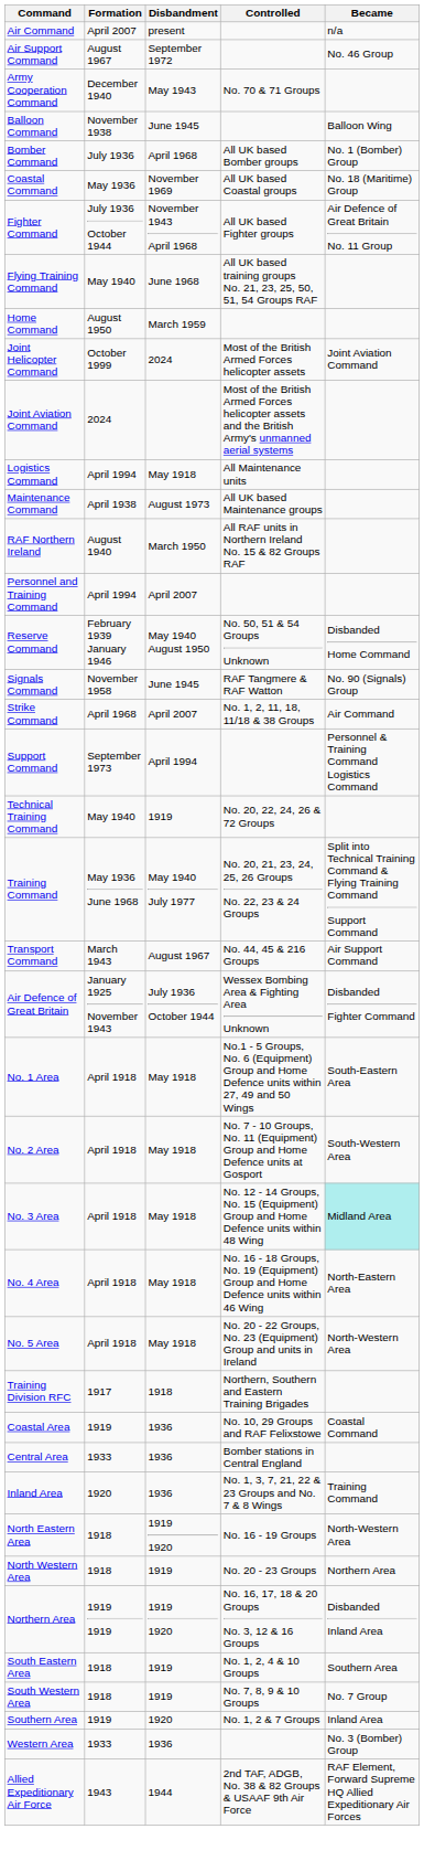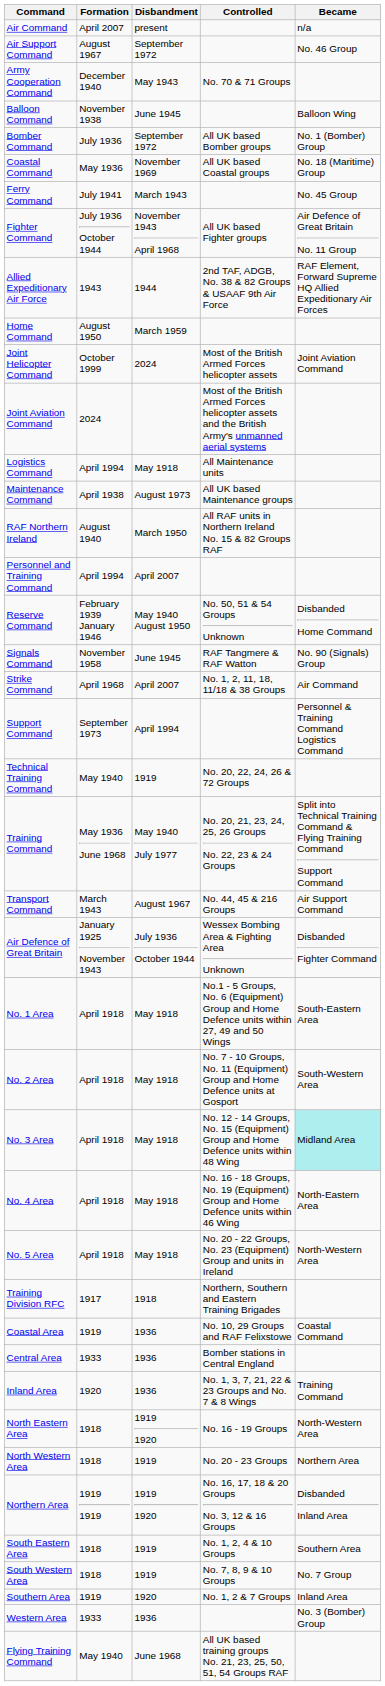 <table class="wikitable sortable">
 <tr>
 <th data-sort-type = "letter">Command</th>
 <th data-sort-type = "number">Formation</th>
 <th data-sort-type = "number">Disbandment</th>
 <th>Controlled</th>
 <th>Became</th>
 </tr>
 <tr>
 <td><a href='#'>Air Command</a></td>
 <td>April 2007</td>
 <td>present</td>
 <td></td>
 <td>n/a</td>
 </tr>
 <tr>
 <td><a href='#'>Air Support Command</a></td>
 <td>August 1967</td>
 <td>September 1972</td>
 <td></td>
 <td>No. 46 Group</td>
 </tr>
 <tr>
 <td><a href='#'>Army Cooperation Command</a></td>
 <td>December 1940</td>
 <td>May 1943</td>
 <td>No. 70 & 71 Groups</td>
 <td></td>
 </tr>
 <tr>
 <td><a href='#'>Balloon Command</a></td>
 <td>November 1938</td>
 <td>June 1945</td>
 <td></td>
 <td>Balloon Wing</td>
 </tr>
 <tr>
 <td><a href='#'>Bomber Command</a></td>
 <td>July 1936</td>
-<td>April 1968</td>
+<td>September 1972</td>
 <td>All UK based Bomber groups</td>
 <td>No. 1 (Bomber) Group</td>
 </tr>
 <tr>
 <td><a href='#'>Coastal Command</a></td>
 <td>May 1936</td>
 <td>November 1969</td>
 <td>All UK based Coastal groups</td>
 <td>No. 18 (Maritime) Group</td>
 </tr>
 <tr>
+<td><a href='#'>Ferry Command</a></td>
+<td>July 1941</td>
+<td>March 1943</td>
+<td></td>
+<td>No. 45 Group</td>
+</tr>
+<tr>
 <td><a href='#'>Fighter Command</a></td>
 <td>July 1936<hr>October 1944</td>
 <td>November 1943<hr>April 1968</td>
 <td>All UK based Fighter groups</td>
 <td>Air Defence of Great Britain<hr>No. 11 Group</td>
 </tr>
 <tr>
-<td><a href='#'>Flying Training Command</a></td>
-<td>May 1940</td>
-<td>June 1968</td>
-<td>All UK based training groups<br>No. 21, 23, 25, 50, 51, 54 Groups RAF</td>
-<td></td>
+<td><a href='#'>Allied Expeditionary Air Force</a></td>
+<td>1943</td>
+<td>1944</td>
+<td>2nd TAF, ADGB, No. 38 & 82 Groups & USAAF 9th Air Force</td>
+<td>RAF Element, Forward Supreme HQ Allied Expeditionary Air Forces</td>
 </tr>
 <tr>
 <td><a href='#'>Home Command</a></td>
 <td>August 1950</td>
 <td>March 1959</td>
 <td></td>
 <td></td>
 </tr>
 <tr>
 <td><a href='#'>Joint Helicopter Command</a></td>
 <td>October 1999</td>
 <td>2024</td>
 <td>Most of the British Armed Forces helicopter assets</td>
 <td>Joint Aviation Command</td>
 </tr>
 <tr>
 <td><a href='#'>Joint Aviation Command</a></td>
 <td>2024</td>
 <td></td>
 <td>Most of the British Armed Forces helicopter assets and the British Army's <a href='#'>unmanned aerial systems</a></td>
 <td></td>
 </tr>
 <tr>
 <td><a href='#'>Logistics Command</a></td>
 <td>April 1994</td>
 <td>May 1918</td>
 <td>All Maintenance units</td>
 <td></td>
 </tr>
 <tr>
 <td><a href='#'>Maintenance Command</a></td>
 <td>April 1938</td>
 <td>August 1973</td>
 <td>All UK based Maintenance groups</td>
 <td></td>
 </tr>
 <tr>
 <td><a href='#'>RAF Northern Ireland</a></td>
 <td>August 1940</td>
 <td>March 1950</td>
 <td>All RAF units in Northern Ireland<br>No. 15 & 82 Groups RAF</td>
 <td></td>
 </tr>
 <tr>
 <td><a href='#'>Personnel and Training Command</a></td>
 <td>April 1994</td>
 <td>April 2007</td>
 <td></td>
 <td></td>
 </tr>
 <tr>
 <td><a href='#'>Reserve Command</a></td>
 <td>February 1939<br>January 1946</td>
 <td>May 1940<br>August 1950</td>
 <td>No. 50, 51 & 54 Groups<hr>Unknown</td>
 <td>Disbanded<hr>Home Command</td>
 </tr>
 <tr>
 <td><a href='#'>Signals Command</a></td>
 <td>November 1958</td>
 <td>June 1945</td>
 <td>RAF Tangmere & RAF Watton</td>
 <td>No. 90 (Signals) Group</td>
 </tr>
 <tr>
 <td><a href='#'>Strike Command</a></td>
 <td>April 1968</td>
 <td>April 2007</td>
 <td>No. 1, 2, 11, 18, 11/18 & 38 Groups</td>
 <td>Air Command</td>
 </tr>
 <tr>
 <td><a href='#'>Support Command</a></td>
 <td>September 1973</td>
 <td>April 1994</td>
 <td></td>
 <td>Personnel & Training Command<br>Logistics Command</td>
 </tr>
 <tr>
 <td><a href='#'>Technical Training Command</a></td>
 <td>May 1940</td>
 <td>1919</td>
 <td>No. 20, 22, 24, 26 & 72 Groups</td>
 <td></td>
 </tr>
 <tr>
 <td><a href='#'>Training Command</a></td>
 <td>May 1936<hr>June 1968</td>
 <td>May 1940<hr>July 1977</td>
 <td>No. 20, 21, 23, 24, 25, 26 Groups<hr>No. 22, 23 & 24 Groups</td>
 <td>Split into Technical Training Command & Flying Training Command<hr>Support Command</td>
 </tr>
 <tr>
 <td><a href='#'>Transport Command</a></td>
 <td>March 1943</td>
 <td>August 1967</td>
 <td>No. 44, 45 & 216 Groups</td>
 <td>Air Support Command</td>
 </tr>
 <tr>
 <td><a href='#'>Air Defence of Great Britain</a></td>
 <td>January 1925<hr>November 1943</td>
 <td>July 1936<hr>October 1944</td>
 <td>Wessex Bombing Area & Fighting Area<hr>Unknown</td>
 <td>Disbanded<hr>Fighter Command</td>
 </tr>
 <tr>
 <td><a href='#'>No. 1 Area</a></td>
 <td>April 1918</td>
 <td>May 1918</td>
 <td>No.1 - 5 Groups, No. 6 (Equipment) Group and Home Defence units within 27, 49 and 50 Wings</td>
 <td>South-Eastern Area</td>
 </tr>
 <tr>
 <td><a href='#'>No. 2 Area</a></td>
 <td>April 1918</td>
 <td>May 1918</td>
 <td>No. 7 - 10 Groups, No. 11 (Equipment) Group and Home Defence units at Gosport</td>
 <td>South-Western Area</td>
 </tr>
 <tr>
 <td><a href='#'>No. 3 Area</a></td>
 <td>April 1918</td>
 <td>May 1918</td>
 <td>No. 12 - 14 Groups, No. 15 (Equipment) Group and Home Defence units within 48 Wing</td>
 <td style="background: paleturquoise;">Midland Area</td>
 </tr>
 <tr>
 <td><a href='#'>No. 4 Area</a></td>
 <td>April 1918</td>
 <td>May 1918</td>
 <td>No. 16 - 18 Groups, No. 19 (Equipment) Group and Home Defence units within 46 Wing</td>
 <td>North-Eastern Area</td>
 </tr>
 <tr>
 <td><a href='#'>No. 5 Area</a></td>
 <td>April 1918</td>
 <td>May 1918</td>
 <td>No. 20 - 22 Groups, No. 23 (Equipment) Group and units in Ireland</td>
 <td>North-Western Area</td>
 </tr>
 <tr>
 <td><a href='#'>Training Division RFC</a></td>
 <td>1917</td>
 <td>1918</td>
 <td>Northern, Southern and Eastern Training Brigades</td>
 <td></td>
 </tr>
 <tr>
 <td><a href='#'>Coastal Area</a></td>
 <td>1919</td>
 <td>1936</td>
 <td>No. 10, 29 Groups and RAF Felixstowe</td>
 <td>Coastal Command</td>
 </tr>
 <tr>
 <td><a href='#'>Central Area</a></td>
 <td>1933</td>
 <td>1936</td>
 <td>Bomber stations in Central England</td>
 <td></td>
 </tr>
 <tr>
 <td><a href='#'>Inland Area</a></td>
 <td>1920</td>
 <td>1936</td>
 <td>No. 1, 3, 7, 21, 22 & 23 Groups and No. 7 & 8 Wings</td>
 <td>Training Command</td>
 </tr>
 <tr>
 <td><a href='#'>North Eastern Area</a></td>
 <td>1918</td>
 <td>1919<hr>1920</td>
 <td>No. 16 - 19 Groups</td>
 <td>North-Western Area</td>
 </tr>
 <tr>
 <td><a href='#'>North Western Area</a></td>
 <td>1918</td>
 <td>1919</td>
 <td>No. 20 - 23 Groups</td>
 <td>Northern Area</td>
 </tr>
 <tr>
 <td><a href='#'>Northern Area</a></td>
 <td>1919<hr>1919</td>
 <td>1919<hr>1920</td>
 <td>No. 16, 17, 18 & 20 Groups<hr>No. 3, 12 & 16 Groups</td>
 <td>Disbanded<hr>Inland Area</td>
 </tr>
 <tr>
 <td><a href='#'>South Eastern Area</a></td>
 <td>1918</td>
 <td>1919</td>
 <td>No. 1, 2, 4 & 10 Groups</td>
 <td>Southern Area</td>
 </tr>
 <tr>
 <td><a href='#'>South Western Area</a></td>
 <td>1918</td>
 <td>1919</td>
 <td>No. 7, 8, 9 & 10 Groups</td>
 <td>No. 7 Group</td>
 </tr>
 <tr>
 <td><a href='#'>Southern Area</a></td>
 <td>1919</td>
 <td>1920</td>
 <td>No. 1, 2 & 7 Groups</td>
 <td>Inland Area</td>
 </tr>
 <tr>
 <td><a href='#'>Western Area</a></td>
 <td>1933</td>
 <td>1936</td>
 <td></td>
 <td>No. 3 (Bomber) Group</td>
 </tr>
 <tr>
-<td><a href='#'>Allied Expeditionary Air Force</a></td>
-<td>1943</td>
-<td>1944</td>
-<td>2nd TAF, ADGB, No. 38 & 82 Groups & USAAF 9th Air Force</td>
-<td>RAF Element, Forward Supreme HQ Allied Expeditionary Air Forces</td>
+<td><a href='#'>Flying Training Command</a></td>
+<td>May 1940</td>
+<td>June 1968</td>
+<td>All UK based training groups<br>No. 21, 23, 25, 50, 51, 54 Groups RAF</td>
+<td></td>
 </tr>
 </table>
